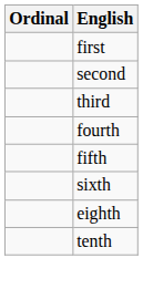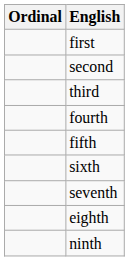 <table class="wikitable">
 <tr>
 <th>Ordinal</th>
 <th>English</th>
 </tr>
 <tr>
 <td></td>
 <td>first</td>
 </tr>
 <tr>
 <td></td>
 <td>second</td>
 </tr>
 <tr>
 <td></td>
 <td>third</td>
 </tr>
 <tr>
 <td></td>
 <td>fourth</td>
 </tr>
 <tr>
 <td></td>
 <td>fifth</td>
 </tr>
 <tr>
 <td></td>
 <td>sixth</td>
 </tr>
 <tr>
 <td></td>
+<td>seventh</td>
+</tr>
+<tr>
+<td></td>
 <td>eighth</td>
 </tr>
 <tr>
 <td></td>
-<td>tenth</td>
+<td>ninth</td>
 </tr>
 </table>
